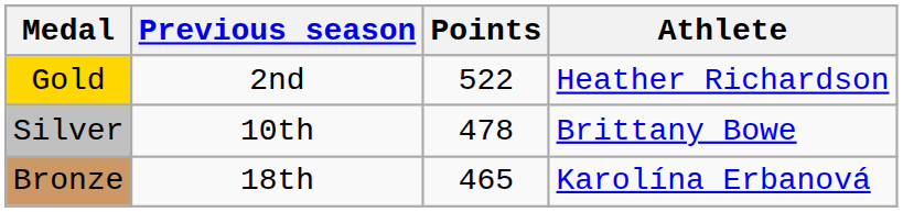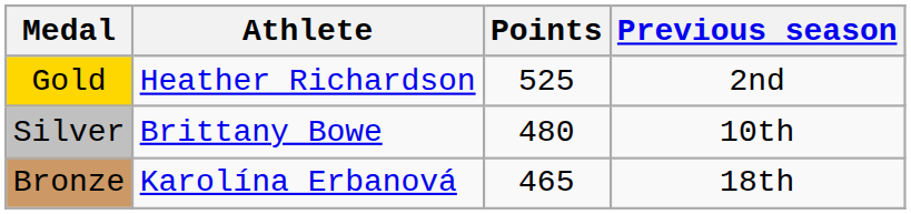 <table class="wikitable">
 <tr>
 <th>Medal</th>
+<th>Athlete</th>
+<th>Points</th>
 <th><a href='#'>Previous season</a></th>
-<th>Points</th>
-<th>Athlete</th>
 </tr>
 <tr align="center">
 <td bgcolor="gold">Gold</td>
+<td align="left"> <a href='#'>Heather Richardson</a></td>
+<td>525</td>
 <td>2nd</td>
-<td>522</td>
-<td align="left"> <a href='#'>Heather Richardson</a></td>
 </tr>
 <tr align="center">
 <td bgcolor="silver">Silver</td>
+<td align="left"> <a href='#'>Brittany Bowe</a></td>
+<td>480</td>
 <td>10th</td>
-<td>478</td>
-<td align="left"> <a href='#'>Brittany Bowe</a></td>
 </tr>
 <tr align="center">
 <td bgcolor="CC9966">Bronze</td>
+<td align="left"> <a href='#'>Karolína Erbanová</a></td>
+<td>465</td>
 <td>18th</td>
-<td>465</td>
-<td align="left"> <a href='#'>Karolína Erbanová</a></td>
 </tr>
 </table>
